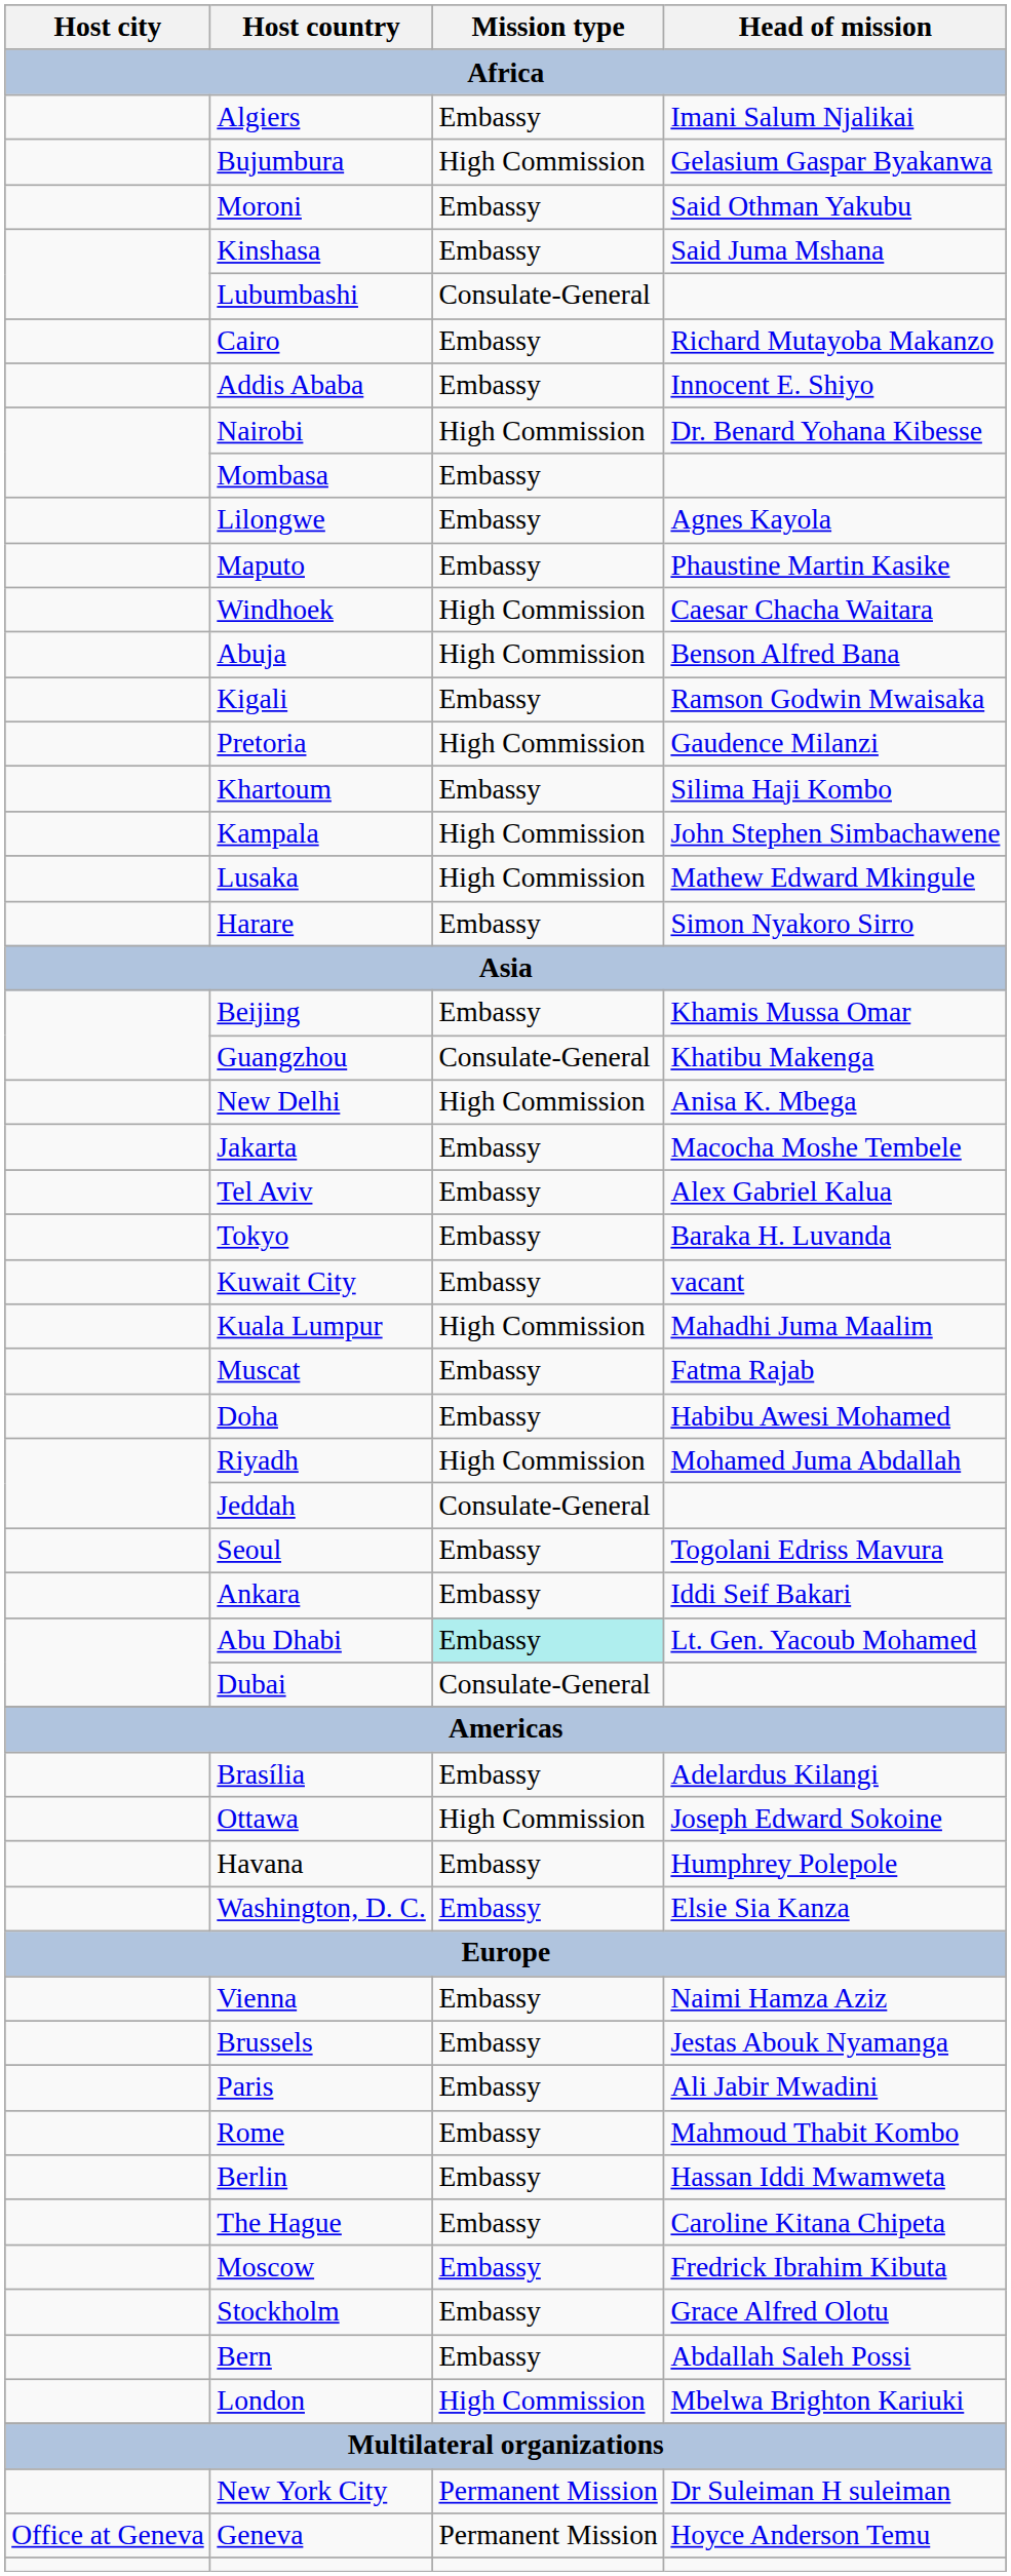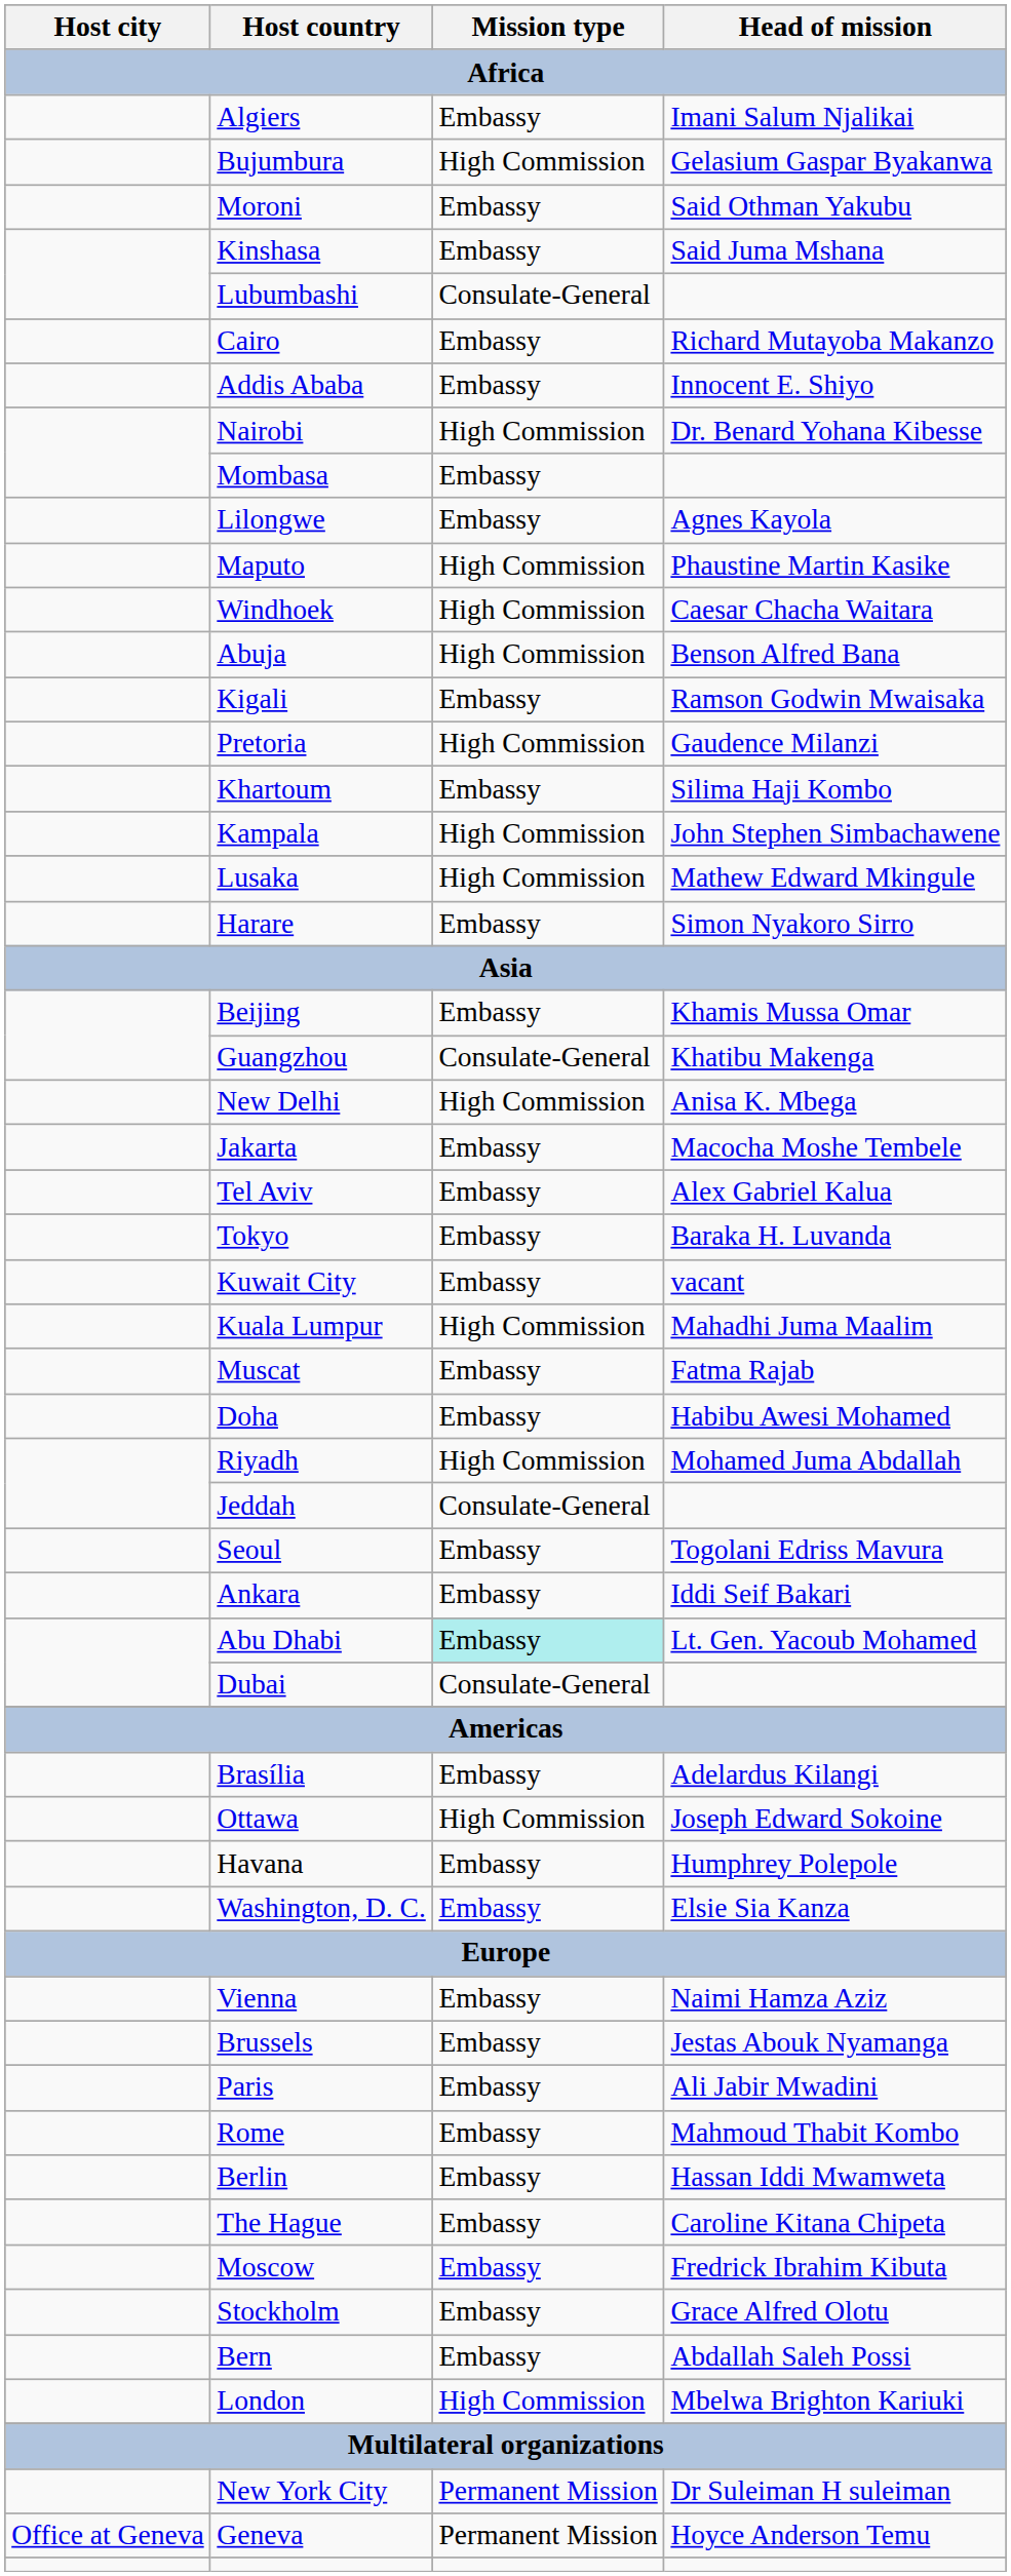 <table class="wikitable">
 <tr>
 <th>Host city</th>
 <th>Host country</th>
 <th>Mission type</th>
 <th>Head of mission</th>
 </tr>
 <tr bgcolor = "#B0C4DE" align=center>
 <td colspan="4"><strong>Africa</strong></td>
 </tr>
 <tr>
 <td></td>
 <td><a href='#'>Algiers</a></td>
 <td>Embassy</td>
 <td><a href='#'>Imani Salum Njalikai</a></td>
 </tr>
 <tr>
 <td></td>
 <td><a href='#'>Bujumbura</a></td>
 <td>High Commission</td>
 <td><a href='#'>Gelasium Gaspar Byakanwa</a></td>
 </tr>
 <tr>
 <td></td>
 <td><a href='#'>Moroni</a></td>
 <td>Embassy</td>
 <td><a href='#'>Said Othman Yakubu</a></td>
 </tr>
 <tr>
 <td rowspan="2"></td>
 <td><a href='#'>Kinshasa</a></td>
 <td>Embassy</td>
 <td><a href='#'>Said Juma Mshana</a></td>
 </tr>
 <tr>
 <td><a href='#'>Lubumbashi</a></td>
 <td>Consulate-General</td>
 <td></td>
 </tr>
 <tr>
 <td></td>
 <td><a href='#'>Cairo</a></td>
 <td>Embassy</td>
 <td><a href='#'>Richard Mutayoba Makanzo</a></td>
 </tr>
 <tr>
 <td></td>
 <td><a href='#'>Addis Ababa</a></td>
 <td>Embassy</td>
 <td><a href='#'>Innocent E. Shiyo</a></td>
 </tr>
 <tr>
 <td rowspan="2"></td>
 <td><a href='#'>Nairobi</a></td>
 <td>High Commission</td>
 <td><a href='#'>Dr. Benard Yohana Kibesse</a></td>
 </tr>
 <tr>
 <td><a href='#'>Mombasa</a></td>
 <td>Embassy</td>
 <td></td>
 </tr>
 <tr>
 <td></td>
 <td><a href='#'>Lilongwe</a></td>
 <td>Embassy</td>
 <td><a href='#'>Agnes Kayola</a></td>
 </tr>
 <tr>
 <td></td>
 <td><a href='#'>Maputo</a></td>
-<td>Embassy</td>
+<td>High Commission</td>
 <td><a href='#'>Phaustine Martin Kasike</a></td>
 </tr>
 <tr>
 <td></td>
 <td><a href='#'>Windhoek</a></td>
 <td>High Commission</td>
 <td><a href='#'>Caesar Chacha Waitara</a></td>
 </tr>
 <tr>
 <td></td>
 <td><a href='#'>Abuja</a></td>
 <td>High Commission</td>
 <td><a href='#'>Benson Alfred Bana</a></td>
 </tr>
 <tr>
 <td></td>
 <td><a href='#'>Kigali</a></td>
 <td>Embassy</td>
 <td><a href='#'>Ramson Godwin Mwaisaka</a></td>
 </tr>
 <tr>
 <td></td>
 <td><a href='#'>Pretoria</a></td>
 <td>High Commission</td>
 <td><a href='#'>Gaudence Milanzi</a></td>
 </tr>
 <tr>
 <td></td>
 <td><a href='#'>Khartoum</a></td>
 <td>Embassy</td>
 <td><a href='#'>Silima Haji Kombo</a></td>
 </tr>
 <tr>
 <td></td>
 <td><a href='#'>Kampala</a></td>
 <td>High Commission</td>
 <td><a href='#'>John Stephen Simbachawene</a></td>
 </tr>
 <tr>
 <td></td>
 <td><a href='#'>Lusaka</a></td>
 <td>High Commission</td>
 <td><a href='#'>Mathew Edward Mkingule</a></td>
 </tr>
 <tr>
 <td></td>
 <td><a href='#'>Harare</a></td>
 <td>Embassy</td>
 <td><a href='#'>Simon Nyakoro Sirro</a></td>
 </tr>
 <tr bgcolor = "#B0C4DE" align=center>
 <td colspan="4"><strong>Asia</strong></td>
 </tr>
 <tr>
 <td rowspan="2"></td>
 <td><a href='#'>Beijing</a></td>
 <td>Embassy</td>
 <td><a href='#'>Khamis Mussa Omar</a></td>
 </tr>
 <tr>
 <td><a href='#'>Guangzhou</a></td>
 <td>Consulate-General</td>
 <td><a href='#'>Khatibu Makenga</a></td>
 </tr>
 <tr>
 <td></td>
 <td><a href='#'>New Delhi</a></td>
 <td>High Commission</td>
 <td><a href='#'>Anisa K. Mbega</a></td>
 </tr>
 <tr>
 <td></td>
 <td><a href='#'>Jakarta</a></td>
 <td>Embassy</td>
 <td><a href='#'>Macocha Moshe Tembele</a></td>
 </tr>
 <tr>
 <td></td>
 <td><a href='#'>Tel Aviv</a></td>
 <td>Embassy</td>
 <td><a href='#'>Alex Gabriel Kalua</a></td>
 </tr>
 <tr>
 <td></td>
 <td><a href='#'>Tokyo</a></td>
 <td>Embassy</td>
 <td><a href='#'>Baraka H. Luvanda</a></td>
 </tr>
 <tr>
 <td></td>
 <td><a href='#'>Kuwait City</a></td>
 <td>Embassy</td>
 <td><a href='#'>vacant</a></td>
 </tr>
 <tr>
 <td></td>
 <td><a href='#'>Kuala Lumpur</a></td>
 <td>High Commission</td>
 <td><a href='#'>Mahadhi Juma Maalim</a></td>
 </tr>
 <tr>
 <td></td>
 <td><a href='#'>Muscat</a></td>
 <td>Embassy</td>
 <td><a href='#'>Fatma Rajab</a></td>
 </tr>
 <tr>
 <td></td>
 <td><a href='#'>Doha</a></td>
 <td>Embassy</td>
 <td><a href='#'>Habibu Awesi Mohamed</a></td>
 </tr>
 <tr>
 <td rowspan="2"></td>
 <td><a href='#'>Riyadh</a></td>
 <td>High Commission</td>
 <td><a href='#'>Mohamed Juma Abdallah</a></td>
 </tr>
 <tr>
 <td><a href='#'>Jeddah</a></td>
 <td>Consulate-General</td>
 <td></td>
 </tr>
 <tr>
 <td></td>
 <td><a href='#'>Seoul</a></td>
 <td>Embassy</td>
 <td><a href='#'>Togolani Edriss Mavura</a></td>
 </tr>
 <tr>
 <td></td>
 <td><a href='#'>Ankara</a></td>
 <td>Embassy</td>
 <td><a href='#'>Iddi Seif Bakari</a></td>
 </tr>
 <tr>
 <td rowspan="2"></td>
 <td><a href='#'>Abu Dhabi</a></td>
 <td style="background: paleturquoise;">Embassy</td>
 <td><a href='#'>Lt. Gen. Yacoub Mohamed</a></td>
 </tr>
 <tr>
 <td><a href='#'>Dubai</a></td>
 <td>Consulate-General</td>
 <td></td>
 </tr>
 <tr>
 </tr>
 <tr>
 </tr>
 <tr bgcolor = "#B0C4DE" align=center>
 <td colspan="4"><strong>Americas</strong></td>
 </tr>
 <tr>
 <td></td>
 <td><a href='#'>Brasília</a></td>
 <td>Embassy</td>
 <td><a href='#'>Adelardus Kilangi</a></td>
 </tr>
 <tr>
 <td></td>
 <td><a href='#'>Ottawa</a></td>
 <td>High Commission</td>
 <td><a href='#'>Joseph Edward Sokoine</a></td>
 </tr>
 <tr>
 <td></td>
 <td>Havana</td>
 <td>Embassy</td>
 <td><a href='#'>Humphrey Polepole</a></td>
 </tr>
 <tr>
 <td></td>
 <td><a href='#'>Washington, D. C.</a></td>
 <td><a href='#'>Embassy</a></td>
 <td><a href='#'>Elsie Sia Kanza</a></td>
 </tr>
 <tr bgcolor = "#B0C4DE" align=center>
 <td colspan="4"><strong>Europe</strong></td>
 </tr>
 <tr>
 <td></td>
 <td><a href='#'>Vienna</a></td>
 <td>Embassy</td>
 <td><a href='#'>Naimi Hamza Aziz</a><br></td>
 </tr>
 <tr>
 <td></td>
 <td><a href='#'>Brussels</a></td>
 <td>Embassy</td>
 <td><a href='#'>Jestas Abouk Nyamanga</a></td>
 </tr>
 <tr>
 <td></td>
 <td><a href='#'>Paris</a></td>
 <td>Embassy</td>
 <td><a href='#'>Ali Jabir Mwadini</a></td>
 </tr>
 <tr>
 <td></td>
 <td><a href='#'>Rome</a></td>
 <td>Embassy</td>
 <td><a href='#'>Mahmoud Thabit Kombo</a></td>
 </tr>
 <tr>
 <td></td>
 <td><a href='#'>Berlin</a></td>
 <td>Embassy</td>
 <td><a href='#'>Hassan Iddi Mwamweta</a></td>
 </tr>
 <tr>
 <td></td>
 <td><a href='#'>The Hague</a></td>
 <td>Embassy</td>
 <td><a href='#'>Caroline Kitana Chipeta</a></td>
 </tr>
 <tr>
 <td></td>
 <td><a href='#'>Moscow</a></td>
 <td><a href='#'>Embassy</a></td>
 <td><a href='#'>Fredrick Ibrahim Kibuta</a></td>
 </tr>
 <tr>
 <td></td>
 <td><a href='#'>Stockholm</a></td>
 <td>Embassy</td>
 <td><a href='#'>Grace Alfred Olotu</a></td>
 </tr>
 <tr>
 <td></td>
 <td><a href='#'>Bern</a></td>
 <td>Embassy</td>
 <td><a href='#'>Abdallah Saleh Possi</a></td>
 </tr>
 <tr>
 <td></td>
 <td><a href='#'>London</a></td>
 <td><a href='#'>High Commission</a></td>
 <td><a href='#'>Mbelwa Brighton Kariuki</a></td>
 </tr>
 <tr>
 </tr>
 <tr bgcolor = "#B0C4DE" align=center>
 <td colspan="4"><strong>Multilateral organizations</strong></td>
 </tr>
 <tr>
 <td></td>
 <td><a href='#'>New York City</a></td>
 <td><a href='#'>Permanent Mission</a></td>
 <td><a href='#'>Dr Suleiman H suleiman</a></td>
 </tr>
 <tr>
 <td> <a href='#'>Office at Geneva</a></td>
 <td><a href='#'>Geneva</a></td>
 <td>Permanent Mission</td>
 <td><a href='#'>Hoyce Anderson Temu</a></td>
 </tr>
 <tr>
 <td></td>
 <td></td>
 <td></td>
 <td></td>
 </tr>
 </table>
